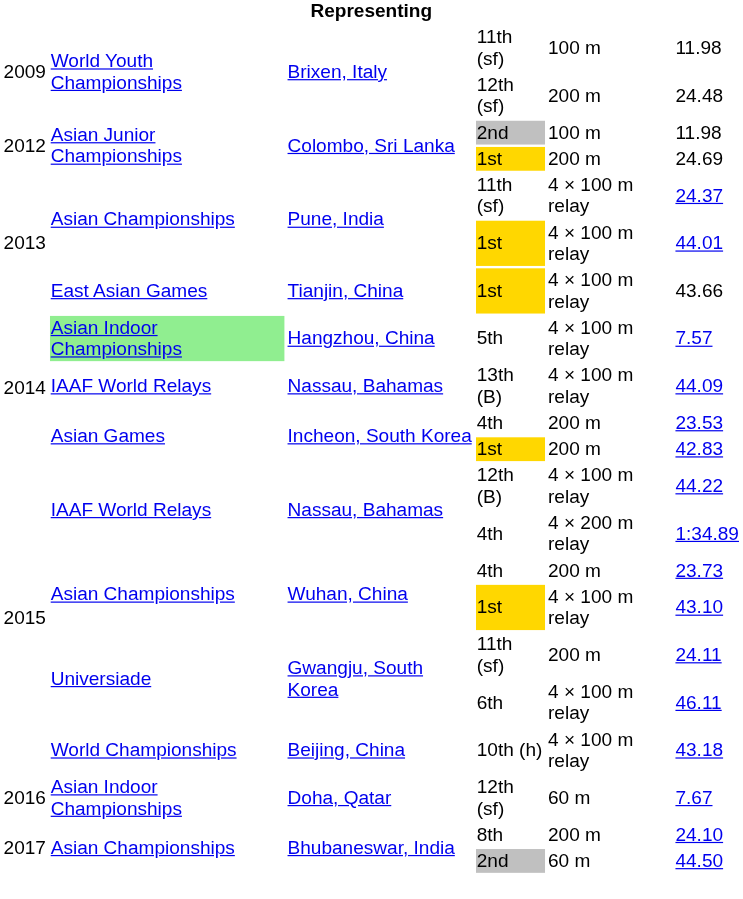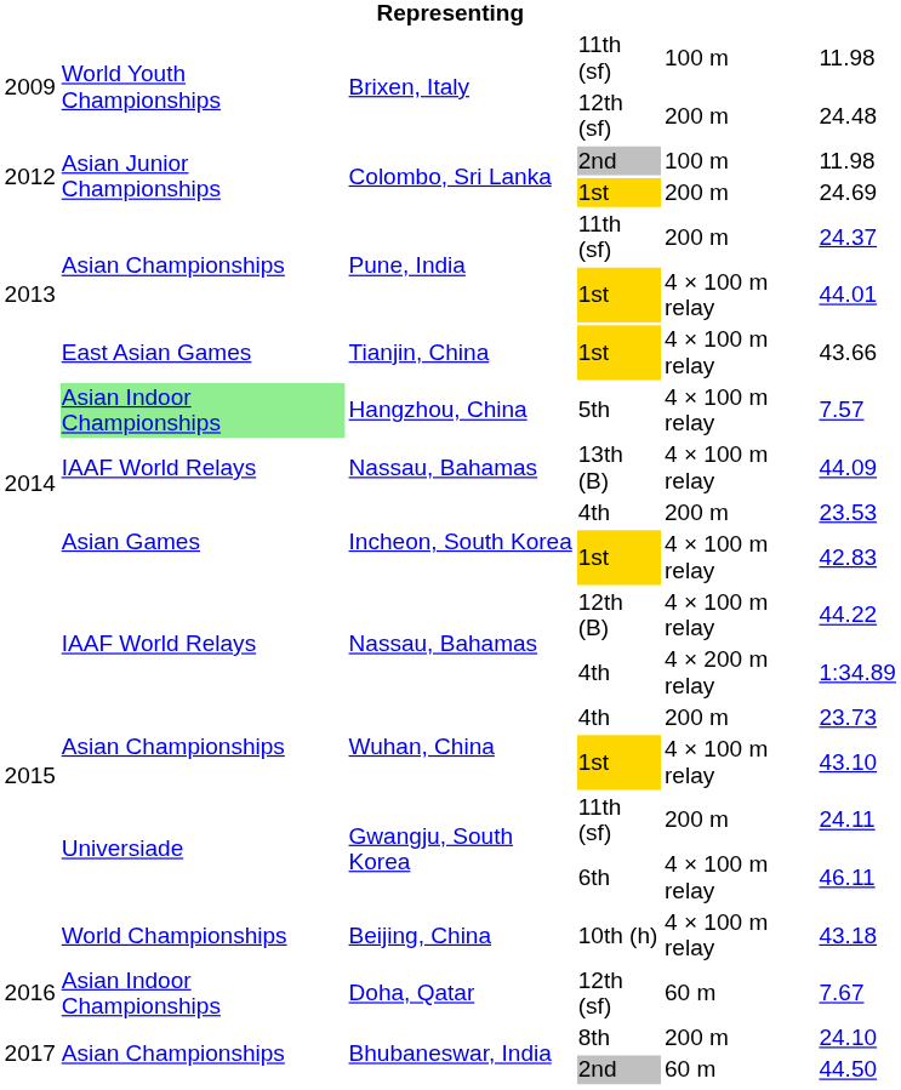 <table>
 <tr>
 <th colspan="6">Representing </th>
 </tr>
 <tr>
 <td rowspan=2>2009</td>
 <td rowspan=2><a href='#'>World Youth Championships</a></td>
 <td rowspan=2><a href='#'>Brixen, Italy</a></td>
 <td>11th (sf)</td>
 <td>100 m</td>
 <td>11.98</td>
 </tr>
 <tr>
 <td>12th (sf)</td>
 <td>200 m</td>
 <td>24.48</td>
 </tr>
 <tr>
 <td rowspan=2>2012</td>
 <td rowspan=2><a href='#'>Asian Junior Championships</a></td>
 <td rowspan=2><a href='#'>Colombo, Sri Lanka</a></td>
 <td bgcolor=silver>2nd</td>
 <td>100 m</td>
 <td>11.98</td>
 </tr>
 <tr>
 <td bgcolor=gold>1st</td>
 <td>200 m</td>
 <td>24.69</td>
 </tr>
 <tr>
 <td rowspan=3>2013</td>
 <td rowspan=2><a href='#'>Asian Championships</a></td>
 <td rowspan=2><a href='#'>Pune, India</a></td>
 <td>11th (sf)</td>
-<td>4 × 100 m relay</td>
+<td>200 m</td>
 <td><a href='#'>24.37</a></td>
 </tr>
 <tr>
 <td bgcolor=gold>1st</td>
 <td>4 × 100 m relay</td>
 <td><a href='#'>44.01</a></td>
 </tr>
 <tr>
 <td><a href='#'>East Asian Games</a></td>
 <td><a href='#'>Tianjin, China</a></td>
 <td bgcolor=gold>1st</td>
 <td>4 × 100 m relay</td>
 <td>43.66</td>
 </tr>
 <tr>
 <td rowspan=4>2014</td>
 <td style="background: lightgreen;"><a href='#'>Asian Indoor Championships</a></td>
 <td><a href='#'>Hangzhou, China</a></td>
 <td>5th</td>
 <td>4 × 100 m relay</td>
 <td><a href='#'>7.57</a></td>
 </tr>
 <tr>
 <td><a href='#'>IAAF World Relays</a></td>
 <td><a href='#'>Nassau, Bahamas</a></td>
 <td>13th (B)</td>
 <td>4 × 100 m relay</td>
 <td><a href='#'>44.09</a></td>
 </tr>
 <tr>
 <td rowspan=2><a href='#'>Asian Games</a></td>
 <td rowspan=2><a href='#'>Incheon, South Korea</a></td>
 <td>4th</td>
 <td>200 m</td>
 <td><a href='#'>23.53</a></td>
 </tr>
 <tr>
 <td bgcolor=gold>1st</td>
-<td>200 m</td>
+<td>4 × 100 m relay</td>
 <td><a href='#'>42.83</a></td>
 </tr>
 <tr>
 <td rowspan=7>2015</td>
 <td rowspan=2><a href='#'>IAAF World Relays</a></td>
 <td rowspan=2><a href='#'>Nassau, Bahamas</a></td>
 <td>12th (B)</td>
 <td>4 × 100 m relay</td>
 <td><a href='#'>44.22</a></td>
 </tr>
 <tr>
 <td>4th</td>
 <td>4 × 200 m relay</td>
 <td><a href='#'>1:34.89</a></td>
 </tr>
 <tr>
 <td rowspan=2><a href='#'>Asian Championships</a></td>
 <td rowspan=2><a href='#'>Wuhan, China</a></td>
 <td>4th</td>
 <td>200 m</td>
 <td><a href='#'>23.73</a></td>
 </tr>
 <tr>
 <td bgcolor=gold>1st</td>
 <td>4 × 100 m relay</td>
 <td><a href='#'>43.10</a></td>
 </tr>
 <tr>
 <td rowspan=2><a href='#'>Universiade</a></td>
 <td rowspan=2><a href='#'>Gwangju, South Korea</a></td>
 <td>11th (sf)</td>
 <td>200 m</td>
 <td><a href='#'>24.11</a></td>
 </tr>
 <tr>
 <td>6th</td>
 <td>4 × 100 m relay</td>
 <td><a href='#'>46.11</a></td>
 </tr>
 <tr>
 <td><a href='#'>World Championships</a></td>
 <td><a href='#'>Beijing, China</a></td>
 <td>10th (h)</td>
 <td>4 × 100 m relay</td>
 <td><a href='#'>43.18</a></td>
 </tr>
 <tr>
 <td>2016</td>
 <td><a href='#'>Asian Indoor Championships</a></td>
 <td><a href='#'>Doha, Qatar</a></td>
 <td>12th (sf)</td>
 <td>60 m</td>
 <td><a href='#'>7.67</a></td>
 </tr>
 <tr>
 <td rowspan=2>2017</td>
 <td rowspan=2><a href='#'>Asian Championships</a></td>
 <td rowspan=2><a href='#'>Bhubaneswar, India</a></td>
 <td>8th</td>
 <td>200 m</td>
 <td><a href='#'>24.10</a></td>
 </tr>
 <tr>
 <td bgcolor=silver>2nd</td>
 <td>60 m</td>
 <td><a href='#'>44.50</a></td>
 </tr>
 </table>
